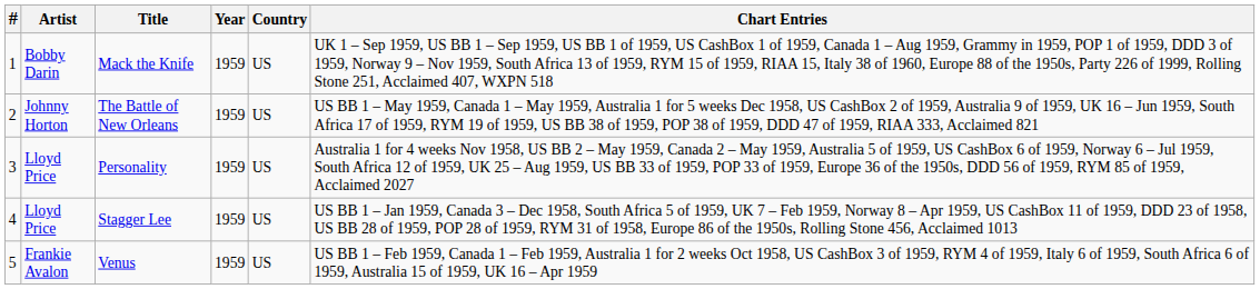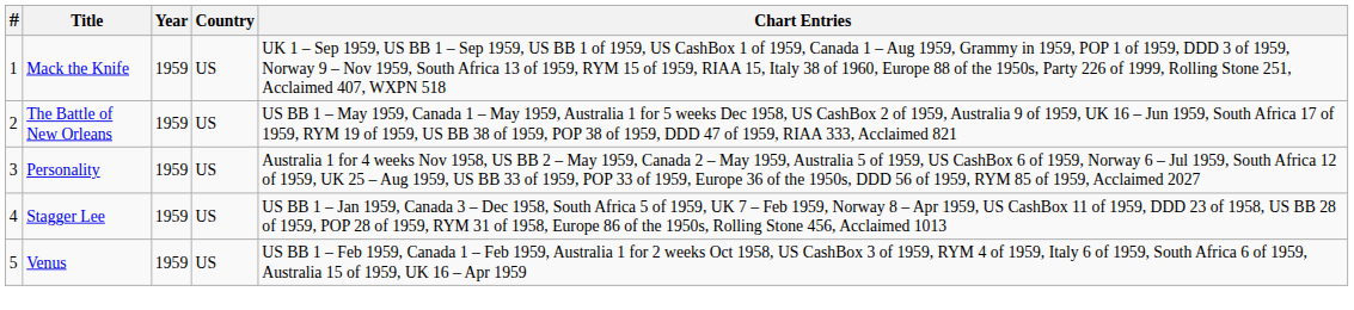 <table class="wikitable" style="font-size:95%;">
 <tr>
 <th><big>#</big></th>
-<th>Artist</th>
 <th>Title</th>
 <th>Year</th>
 <th>Country</th>
 <th>Chart Entries</th>
 </tr>
 <tr>
 <td>1</td>
-<td><a href='#'>Bobby Darin</a></td>
 <td><a href='#'>Mack the Knife</a></td>
 <td>1959</td>
 <td>US</td>
 <td>UK 1 – Sep 1959, US BB 1 – Sep 1959, US BB 1 of 1959, US CashBox 1 of 1959, Canada 1 – Aug 1959, Grammy in 1959, POP 1 of 1959, DDD 3 of 1959, Norway 9 – Nov 1959, South Africa 13 of 1959, RYM 15 of 1959, RIAA 15, Italy 38 of 1960, Europe 88 of the 1950s, Party 226 of 1999, Rolling Stone 251, Acclaimed 407, WXPN 518</td>
 </tr>
 <tr>
 <td>2</td>
-<td><a href='#'>Johnny Horton</a></td>
 <td><a href='#'>The Battle of New Orleans</a></td>
 <td>1959</td>
 <td>US</td>
 <td>US BB 1 – May 1959, Canada 1 – May 1959, Australia 1 for 5 weeks Dec 1958, US CashBox 2 of 1959, Australia 9 of 1959, UK 16 – Jun 1959, South Africa 17 of 1959, RYM 19 of 1959, US BB 38 of 1959, POP 38 of 1959, DDD 47 of 1959, RIAA 333, Acclaimed 821</td>
 </tr>
 <tr>
 <td>3</td>
-<td><a href='#'>Lloyd Price</a></td>
 <td><a href='#'>Personality</a></td>
 <td>1959</td>
 <td>US</td>
 <td>Australia 1 for 4 weeks Nov 1958, US BB 2 – May 1959, Canada 2 – May 1959, Australia 5 of 1959, US CashBox 6 of 1959, Norway 6 – Jul 1959, South Africa 12 of 1959, UK 25 – Aug 1959, US BB 33 of 1959, POP 33 of 1959, Europe 36 of the 1950s, DDD 56 of 1959, RYM 85 of 1959, Acclaimed 2027</td>
 </tr>
 <tr>
 <td>4</td>
-<td><a href='#'>Lloyd Price</a></td>
 <td><a href='#'>Stagger Lee</a></td>
 <td>1959</td>
 <td>US</td>
 <td>US BB 1 – Jan 1959, Canada 3 – Dec 1958, South Africa 5 of 1959, UK 7 – Feb 1959, Norway 8 – Apr 1959, US CashBox 11 of 1959, DDD 23 of 1958, US BB 28 of 1959, POP 28 of 1959, RYM 31 of 1958, Europe 86 of the 1950s, Rolling Stone 456, Acclaimed 1013</td>
 </tr>
 <tr>
 <td>5</td>
-<td><a href='#'>Frankie Avalon</a></td>
 <td><a href='#'>Venus</a></td>
 <td>1959</td>
 <td>US</td>
 <td>US BB 1 – Feb 1959, Canada 1 – Feb 1959, Australia 1 for 2 weeks Oct 1958, US CashBox 3 of 1959, RYM 4 of 1959, Italy 6 of 1959, South Africa 6 of 1959, Australia 15 of 1959, UK 16 – Apr 1959</td>
 </tr>
 </table>
